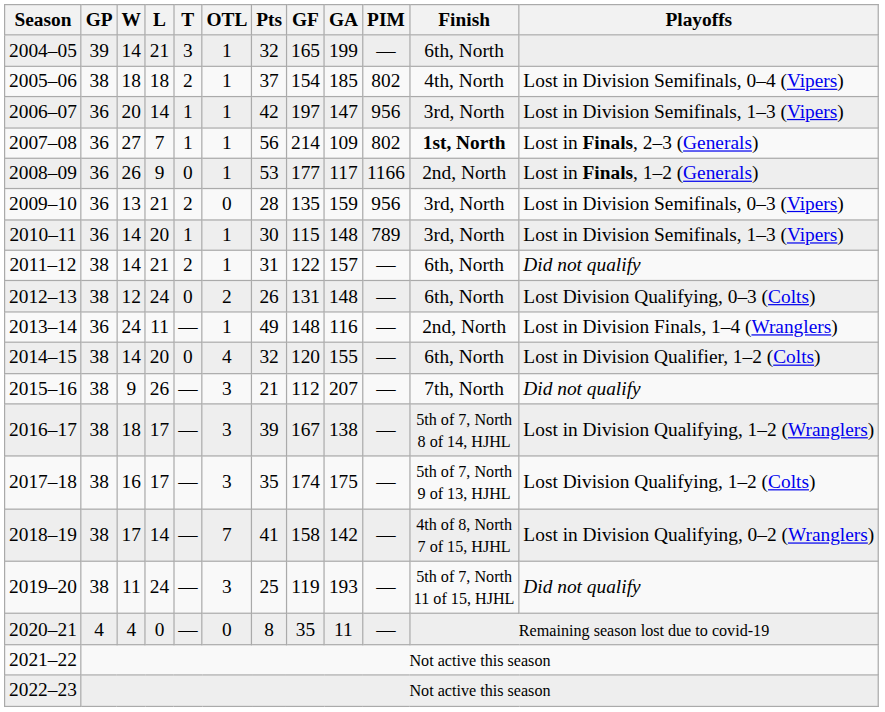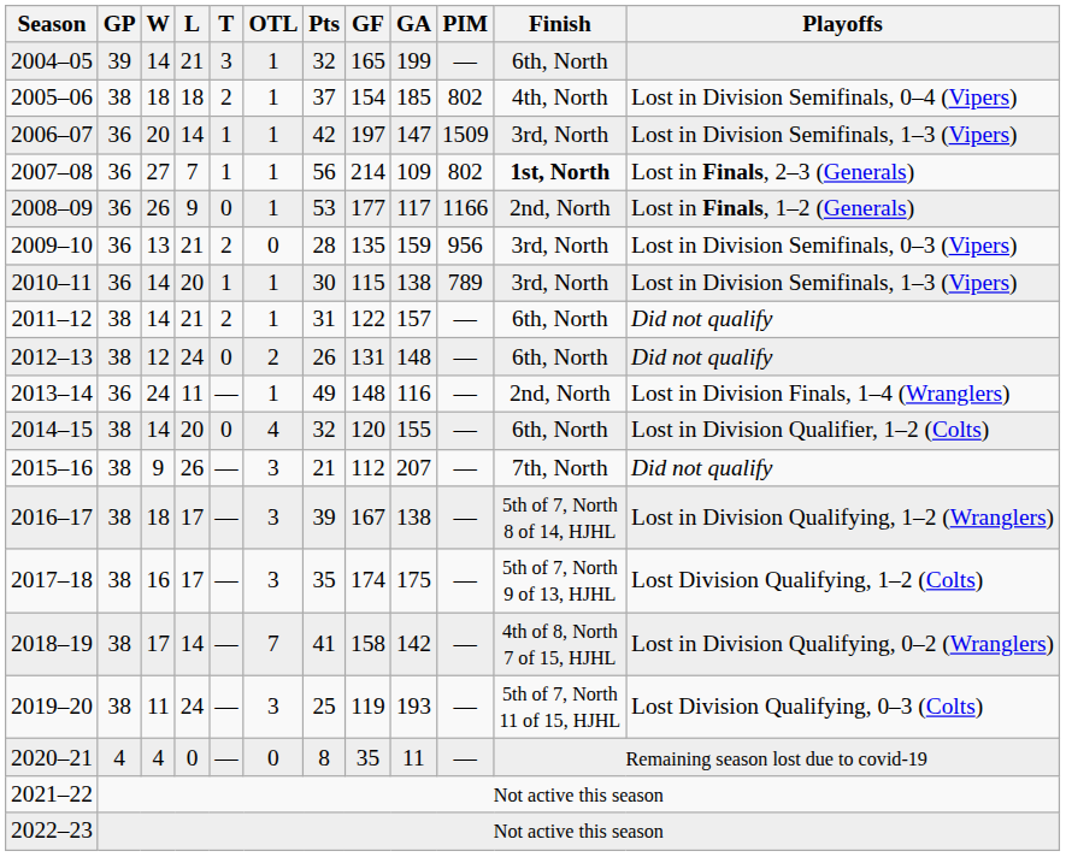 <table class="wikitable" style="text-align:center">
 <tr>
 <th>Season</th>
 <th>GP</th>
 <th>W</th>
 <th>L</th>
 <th>T</th>
 <th>OTL</th>
 <th>Pts</th>
 <th>GF</th>
 <th>GA</th>
 <th>PIM</th>
 <th>Finish</th>
 <th>Playoffs</th>
 </tr>
 <tr bgcolor="#eeeeee">
 <td>2004–05</td>
 <td>39</td>
 <td>14</td>
 <td>21</td>
 <td>3</td>
 <td>1</td>
 <td>32</td>
 <td>165</td>
 <td>199</td>
 <td>—</td>
 <td>6th, North</td>
 <td align=left></td>
 </tr>
 <tr>
 <td>2005–06</td>
 <td>38</td>
 <td>18</td>
 <td>18</td>
 <td>2</td>
 <td>1</td>
 <td>37</td>
 <td>154</td>
 <td>185</td>
 <td>802</td>
 <td>4th, North</td>
 <td align=left>Lost in Division Semifinals, 0–4 (<a href='#'>Vipers</a>)</td>
 </tr>
 <tr bgcolor="#eeeeee">
 <td>2006–07</td>
 <td>36</td>
 <td>20</td>
 <td>14</td>
 <td>1</td>
 <td>1</td>
 <td>42</td>
 <td>197</td>
 <td>147</td>
-<td>956</td>
+<td>1509</td>
 <td>3rd, North</td>
 <td align=left>Lost in Division Semifinals, 1–3 (<a href='#'>Vipers</a>)</td>
 </tr>
 <tr>
 <td>2007–08</td>
 <td>36</td>
 <td>27</td>
 <td>7</td>
 <td>1</td>
 <td>1</td>
 <td>56</td>
 <td>214</td>
 <td>109</td>
 <td>802</td>
 <td><strong>1st, North</strong></td>
 <td align=left>Lost in <strong>Finals</strong>, 2–3 (<a href='#'>Generals</a>)</td>
 </tr>
 <tr bgcolor="#eeeeee">
 <td>2008–09</td>
 <td>36</td>
 <td>26</td>
 <td>9</td>
 <td>0</td>
 <td>1</td>
 <td>53</td>
 <td>177</td>
 <td>117</td>
 <td>1166</td>
 <td>2nd, North</td>
 <td align=left>Lost in <strong>Finals</strong>, 1–2 (<a href='#'>Generals</a>)</td>
 </tr>
 <tr>
 <td>2009–10</td>
 <td>36</td>
 <td>13</td>
 <td>21</td>
 <td>2</td>
 <td>0</td>
 <td>28</td>
 <td>135</td>
 <td>159</td>
 <td>956</td>
 <td>3rd, North</td>
 <td align=left>Lost in Division Semifinals, 0–3 (<a href='#'>Vipers</a>)</td>
 </tr>
 <tr bgcolor="#eeeeee">
 <td>2010–11</td>
 <td>36</td>
 <td>14</td>
 <td>20</td>
 <td>1</td>
 <td>1</td>
 <td>30</td>
 <td>115</td>
-<td>148</td>
+<td>138</td>
 <td>789</td>
 <td>3rd, North</td>
 <td align=left>Lost in Division Semifinals, 1–3 (<a href='#'>Vipers</a>)</td>
 </tr>
 <tr>
 <td>2011–12</td>
 <td>38</td>
 <td>14</td>
 <td>21</td>
 <td>2</td>
 <td>1</td>
 <td>31</td>
 <td>122</td>
 <td>157</td>
 <td>—</td>
 <td>6th, North</td>
 <td align=left><em>Did not qualify</em></td>
 </tr>
 <tr bgcolor="#eeeeee">
 <td>2012–13</td>
 <td>38</td>
 <td>12</td>
 <td>24</td>
 <td>0</td>
 <td>2</td>
 <td>26</td>
 <td>131</td>
 <td>148</td>
 <td>—</td>
 <td>6th, North</td>
-<td align=left>Lost Division Qualifying, 0–3 (<a href='#'>Colts</a>)</td>
+<td align=left><em>Did not qualify</em></td>
 </tr>
 <tr>
 <td>2013–14</td>
 <td>36</td>
 <td>24</td>
 <td>11</td>
 <td>—</td>
 <td>1</td>
 <td>49</td>
 <td>148</td>
 <td>116</td>
 <td>—</td>
 <td>2nd, North</td>
 <td align=left>Lost in Division Finals, 1–4 (<a href='#'>Wranglers</a>)</td>
 </tr>
 <tr bgcolor="#eeeeee">
 <td>2014–15</td>
 <td>38</td>
 <td>14</td>
 <td>20</td>
 <td>0</td>
 <td>4</td>
 <td>32</td>
 <td>120</td>
 <td>155</td>
 <td>—</td>
 <td>6th, North</td>
 <td align=left>Lost in Division Qualifier, 1–2 (<a href='#'>Colts</a>)</td>
 </tr>
 <tr>
 <td>2015–16</td>
 <td>38</td>
 <td>9</td>
 <td>26</td>
 <td>—</td>
 <td>3</td>
 <td>21</td>
 <td>112</td>
 <td>207</td>
 <td>—</td>
 <td>7th, North</td>
 <td align=left><em>Did not qualify</em></td>
 </tr>
 <tr bgcolor="#eeeeee">
 <td>2016–17</td>
 <td>38</td>
 <td>18</td>
 <td>17</td>
 <td>—</td>
 <td>3</td>
 <td>39</td>
 <td>167</td>
 <td>138</td>
 <td>—</td>
 <td><small>5th of 7, North<br>8 of 14, HJHL</small></td>
 <td align=left>Lost in Division Qualifying, 1–2 (<a href='#'>Wranglers</a>)</td>
 </tr>
 <tr>
 <td>2017–18</td>
 <td>38</td>
 <td>16</td>
 <td>17</td>
 <td>—</td>
 <td>3</td>
 <td>35</td>
 <td>174</td>
 <td>175</td>
 <td>—</td>
 <td><small>5th of 7, North<br>9 of 13, HJHL</small></td>
 <td align=left>Lost Division Qualifying, 1–2 (<a href='#'>Colts</a>)</td>
 </tr>
 <tr bgcolor="#eeeeee">
 <td>2018–19</td>
 <td>38</td>
 <td>17</td>
 <td>14</td>
 <td>—</td>
 <td>7</td>
 <td>41</td>
 <td>158</td>
 <td>142</td>
 <td>—</td>
 <td><small>4th of 8, North<br>7 of 15, HJHL</small></td>
 <td align=left>Lost in Division Qualifying, 0–2 (<a href='#'>Wranglers</a>)</td>
 </tr>
 <tr>
 <td>2019–20</td>
 <td>38</td>
 <td>11</td>
 <td>24</td>
 <td>—</td>
 <td>3</td>
 <td>25</td>
 <td>119</td>
 <td>193</td>
 <td>—</td>
 <td><small>5th of 7, North<br>11 of 15, HJHL</small></td>
-<td align=left><em>Did not qualify</em></td>
+<td align=left>Lost Division Qualifying, 0–3 (<a href='#'>Colts</a>)</td>
 </tr>
 <tr bgcolor="#eeeeee">
 <td>2020–21</td>
 <td>4</td>
 <td>4</td>
 <td>0</td>
 <td>—</td>
 <td>0</td>
 <td>8</td>
 <td>35</td>
 <td>11</td>
 <td>—</td>
 <td colspan=2><small> Remaining season lost due to covid-19</small></td>
 </tr>
 <tr>
 <td>2021–22</td>
 <td colspan=11><small> Not active this season</small></td>
 </tr>
 <tr bgcolor="#eeeeee">
 <td>2022–23</td>
 <td colspan=11><small> Not active this season</small></td>
 </tr>
 </table>
